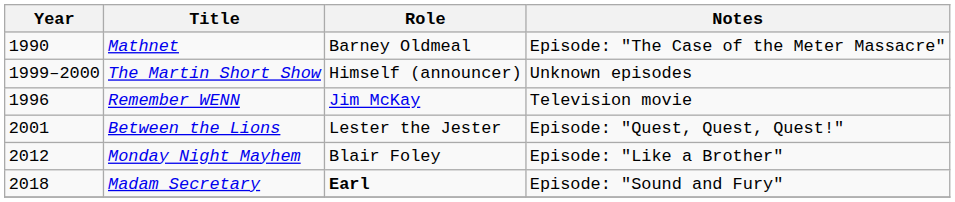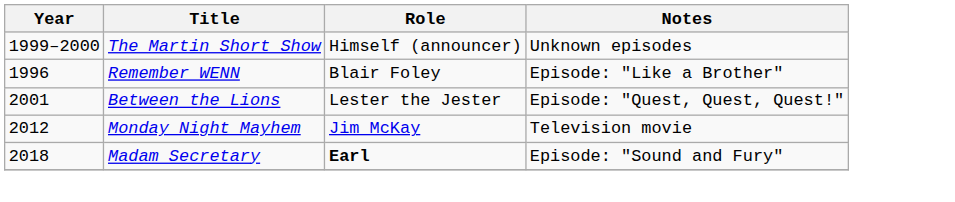 <table class="wikitable">
 <tr>
 <th>Year</th>
 <th>Title</th>
 <th>Role</th>
 <th>Notes</th>
-</tr>
-<tr>
-<td>1990</td>
-<td><em><a href='#'>Mathnet</a></em></td>
-<td>Barney Oldmeal</td>
-<td>Episode: "The Case of the Meter Massacre"</td>
 </tr>
 <tr>
 <td>1999–2000</td>
 <td><em><a href='#'>The Martin Short Show</a></em></td>
 <td>Himself (announcer)</td>
 <td>Unknown episodes</td>
 </tr>
 <tr>
 <td>1996</td>
 <td><em><a href='#'>Remember WENN</a></em></td>
-<td><a href='#'>Jim McKay</a></td>
-<td>Television movie</td>
+<td>Blair Foley</td>
+<td>Episode: "Like a Brother"</td>
 </tr>
 <tr>
 <td>2001</td>
 <td><em><a href='#'>Between the Lions</a></em></td>
 <td>Lester the Jester</td>
 <td>Episode: "Quest, Quest, Quest!"</td>
 </tr>
 <tr>
 <td>2012</td>
 <td><em><a href='#'>Monday Night Mayhem</a></em></td>
-<td>Blair Foley</td>
-<td>Episode: "Like a Brother"</td>
+<td><a href='#'>Jim McKay</a></td>
+<td>Television movie</td>
 </tr>
 <tr>
 <td>2018</td>
 <td><em><a href='#'>Madam Secretary</a></em></td>
 <td><strong>Earl</strong></td>
 <td>Episode: "Sound and Fury"</td>
 </tr>
 <tr>
 </tr>
 </table>
